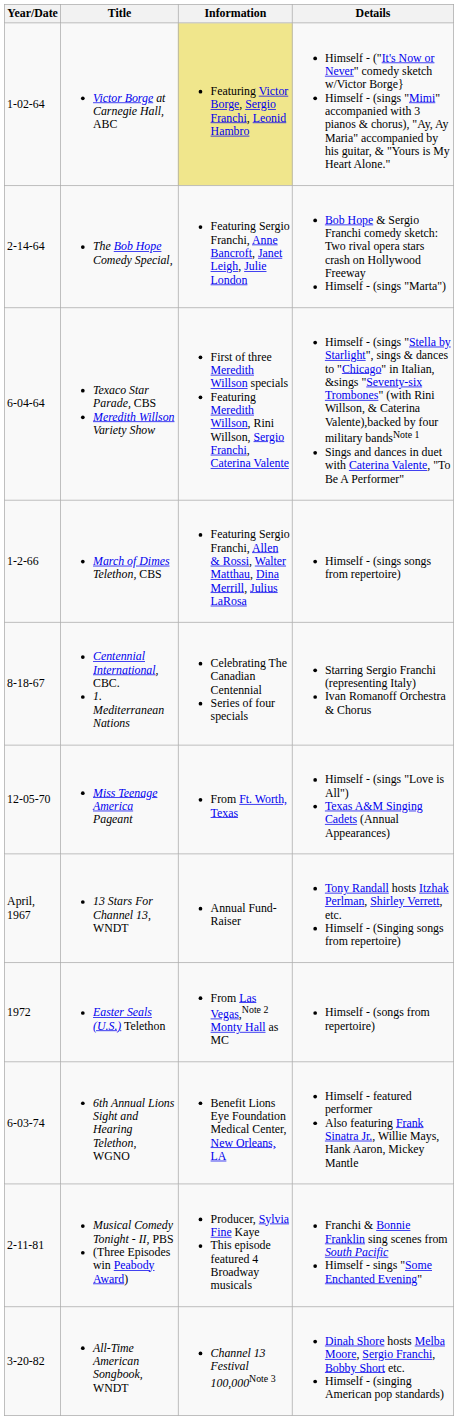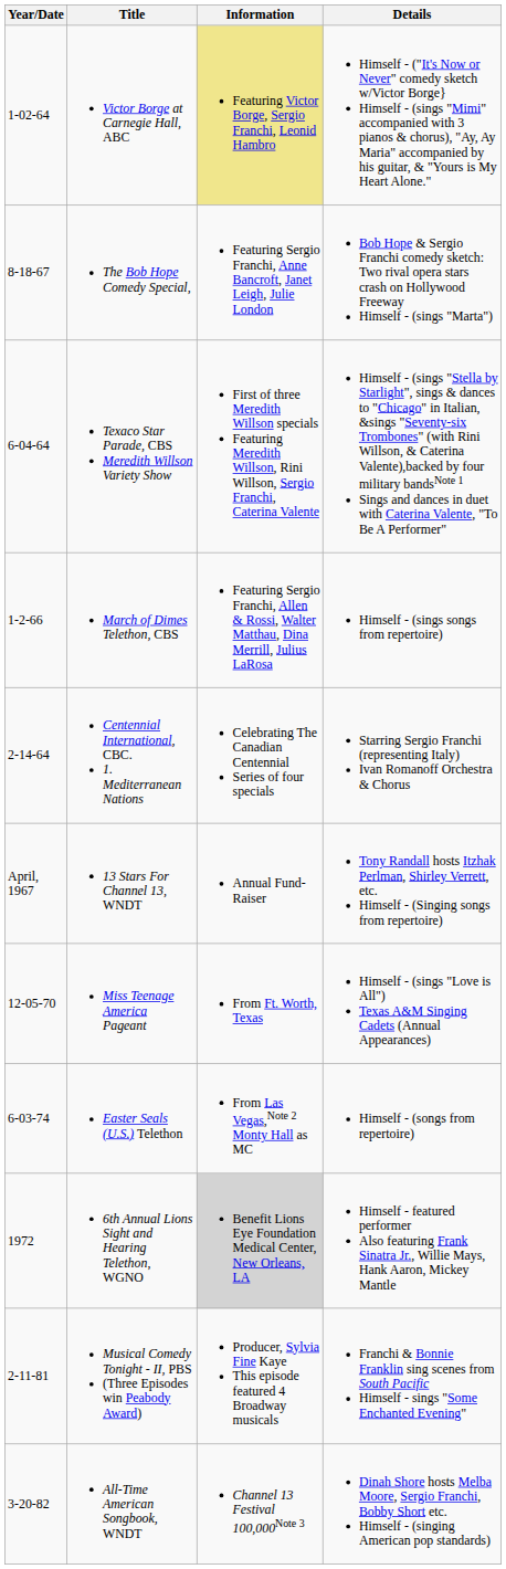 <table class="wikitable">
 <tr>
 <th><strong>Year/Date</strong></th>
 <th><strong>Title</strong></th>
 <th><strong>Information</strong></th>
 <th><strong>Details</strong></th>
 </tr>
 <tr>
 <td>1-02-64</td>
 <td><br><ul><li><em><a href='#'>Victor Borge</a> at Carnegie Hall,</em> ABC</li></ul></td>
 <td style="background: khaki;"><br><ul><li>Featuring <a href='#'>Victor Borge</a>, <a href='#'>Sergio Franchi</a>, <a href='#'>Leonid Hambro</a></li></ul></td>
 <td><br><ul><li>Himself - ("<a href='#'>It's Now or Never</a>" comedy sketch w/Victor Borge}</li><li>Himself - (sings "<a href='#'>Mimi</a>" accompanied with 3 pianos & chorus), "Ay, Ay Maria" accompanied by his guitar, & "Yours is My Heart Alone."</li></ul></td>
 </tr>
 <tr>
-<td>2-14-64</td>
+<td>8-18-67</td>
 <td><br><ul><li><em>The <a href='#'>Bob Hope</a> Comedy Special,</em></li></ul></td>
 <td><br><ul><li>Featuring Sergio Franchi, <a href='#'>Anne Bancroft</a>, <a href='#'>Janet Leigh</a>, <a href='#'>Julie London</a></li></ul></td>
 <td><br><ul><li><a href='#'>Bob Hope</a> & Sergio Franchi comedy sketch: Two rival opera stars crash on Hollywood Freeway</li><li>Himself - (sings "Marta")</li></ul></td>
 </tr>
 <tr>
 <td>6-04-64</td>
 <td><br><ul><li><em>Texaco Star Parade,</em> CBS</li><li><em><a href='#'>Meredith Willson</a> Variety Show</em></li></ul></td>
 <td><br><ul><li>First of three <a href='#'>Meredith Willson</a> specials</li><li>Featuring <a href='#'>Meredith Willson</a>, Rini Willson, <a href='#'>Sergio Franchi</a>, <a href='#'>Caterina Valente</a></li></ul></td>
 <td><br><ul><li>Himself - (sings "<a href='#'>Stella by Starlight</a>", sings & dances to "<a href='#'>Chicago</a>" in Italian, &sings "<a href='#'>Seventy-six Trombones</a>" (with Rini Willson, & Caterina Valente),backed by four military bands<sup>Note 1</sup></li><li>Sings and dances in duet with <a href='#'>Caterina Valente</a>, "To Be A Performer"</li></ul></td>
 </tr>
 <tr>
 <td>1-2-66</td>
 <td><br><ul><li><em><a href='#'>March of Dimes</a> Telethon,</em> CBS</li></ul></td>
 <td><br><ul><li>Featuring Sergio Franchi, <a href='#'>Allen & Rossi</a>, <a href='#'>Walter Matthau</a>, <a href='#'>Dina Merrill</a>, <a href='#'>Julius LaRosa</a></li></ul></td>
 <td><br><ul><li>Himself - (sings songs from repertoire)</li></ul></td>
 </tr>
 <tr>
-<td>8-18-67</td>
+<td>2-14-64</td>
 <td><br><ul><li><em><a href='#'>Centennial International</a>,</em> CBC.</li><li><em>1. Mediterranean Nations</em></li></ul></td>
 <td><br><ul><li>Celebrating The Canadian Centennial</li><li>Series of four specials</li></ul></td>
 <td><br><ul><li>Starring Sergio Franchi (representing Italy)</li><li>Ivan Romanoff Orchestra & Chorus</li></ul></td>
+</tr>
+<tr>
+<td>April, 1967</td>
+<td><br><ul><li><em>13 Stars For Channel 13,</em> WNDT</li></ul></td>
+<td><br><ul><li>Annual Fund-Raiser</li></ul></td>
+<td><br><ul><li><a href='#'>Tony Randall</a> hosts <a href='#'>Itzhak Perlman</a>, <a href='#'>Shirley Verrett</a>, etc.</li><li>Himself - (Singing songs from repertoire)</li></ul></td>
 </tr>
 <tr>
 <td>12-05-70</td>
 <td><br><ul><li><em><a href='#'>Miss Teenage America</a> Pageant</em></li></ul></td>
 <td><br><ul><li>From <a href='#'>Ft. Worth, Texas</a></li></ul></td>
 <td><br><ul><li>Himself - (sings "Love is All")</li><li><a href='#'>Texas A&M Singing Cadets</a> (Annual Appearances)</li></ul></td>
 </tr>
 <tr>
-<td>April, 1967</td>
-<td><br><ul><li><em>13 Stars For Channel 13,</em> WNDT</li></ul></td>
-<td><br><ul><li>Annual Fund-Raiser</li></ul></td>
-<td><br><ul><li><a href='#'>Tony Randall</a> hosts <a href='#'>Itzhak Perlman</a>, <a href='#'>Shirley Verrett</a>, etc.</li><li>Himself - (Singing songs from repertoire)</li></ul></td>
-</tr>
-<tr>
-<td>1972</td>
+<td>6-03-74</td>
 <td><br><ul><li><em><a href='#'>Easter Seals (U.S.)</a></em> Telethon</li></ul></td>
 <td><br><ul><li>From <a href='#'>Las Vegas</a>,<sup>Note 2</sup> <a href='#'>Monty Hall</a> as MC</li></ul></td>
 <td><br><ul><li>Himself - (songs from repertoire)</li></ul></td>
 </tr>
 <tr>
-<td>6-03-74</td>
+<td>1972</td>
 <td><br><ul><li><em>6th Annual Lions Sight and Hearing Telethon</em>, WGNO</li></ul></td>
-<td><br><ul><li>Benefit Lions Eye Foundation Medical Center, <a href='#'>New Orleans, LA</a></li></ul></td>
+<td style="background: lightgrey;"><br><ul><li>Benefit Lions Eye Foundation Medical Center, <a href='#'>New Orleans, LA</a></li></ul></td>
 <td><br><ul><li>Himself - featured performer</li><li>Also featuring <a href='#'>Frank Sinatra Jr.</a>, Willie Mays, Hank Aaron, Mickey Mantle</li></ul></td>
 </tr>
 <tr>
 <td>2-11-81</td>
 <td><br><ul><li><em>Musical Comedy Tonight - II,</em> PBS</li><li>(Three Episodes win <a href='#'>Peabody Award</a>)</li></ul></td>
 <td><br><ul><li>Producer, <a href='#'>Sylvia Fine</a> Kaye</li><li>This episode featured 4 Broadway musicals</li></ul></td>
 <td><br><ul><li>Franchi & <a href='#'>Bonnie Franklin</a> sing scenes from <em><a href='#'>South Pacific</a></em></li><li>Himself - sings "<a href='#'>Some Enchanted Evening</a>"</li></ul></td>
 </tr>
 <tr>
 <td>3-20-82</td>
 <td><br><ul><li><em>All-Time American Songbook,</em> WNDT</li></ul></td>
 <td><br><ul><li><em>Channel 13 Festival 100,000</em><sup>Note 3</sup></li></ul></td>
 <td><br><ul><li><a href='#'>Dinah Shore</a> hosts <a href='#'>Melba Moore</a>, <a href='#'>Sergio Franchi</a>, <a href='#'>Bobby Short</a> etc.</li><li>Himself - (singing American pop standards)</li></ul></td>
 </tr>
 </table>
